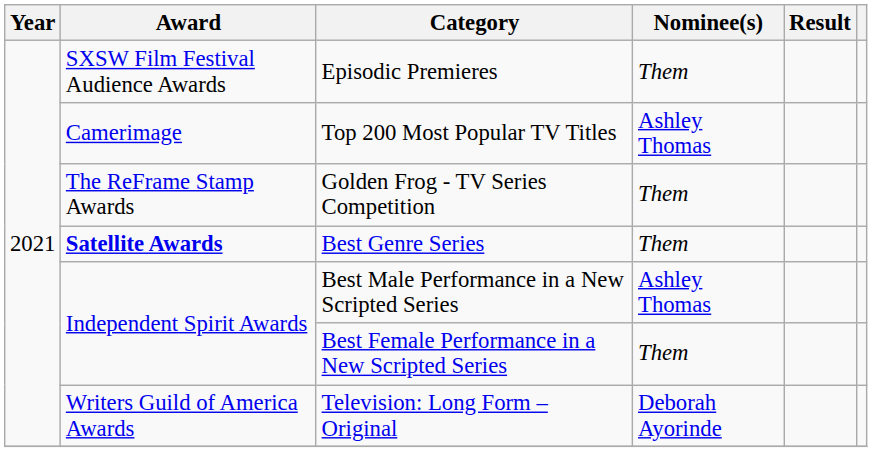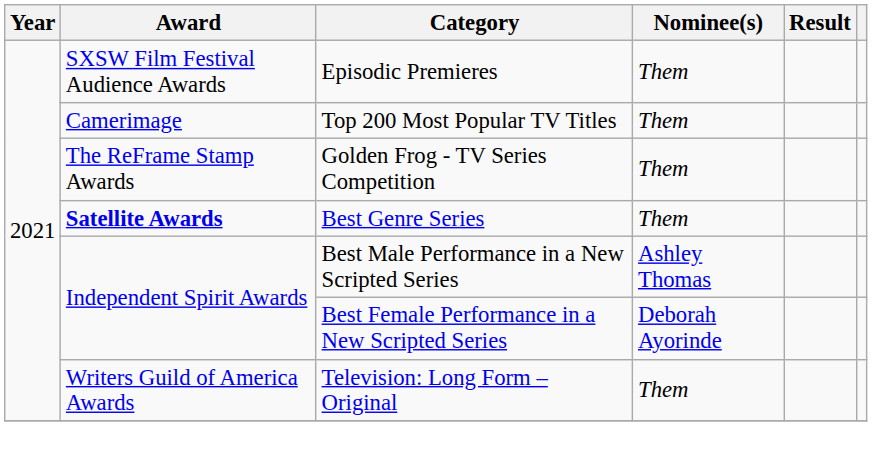 <table class="wikitable sortable">
 <tr>
 <th>Year</th>
 <th>Award</th>
 <th>Category</th>
 <th>Nominee(s)</th>
 <th>Result</th>
 <th></th>
 </tr>
 <tr>
 <td rowspan=7>2021</td>
 <td><a href='#'>SXSW Film Festival</a> Audience Awards</td>
 <td>Episodic Premieres</td>
 <td><em>Them</em></td>
 <td></td>
 <td></td>
 </tr>
 <tr>
 <td><a href='#'>Camerimage</a></td>
 <td>Top 200 Most Popular TV Titles</td>
-<td><a href='#'>Ashley Thomas</a></td>
+<td><em>Them</em></td>
 <td></td>
 <td></td>
 </tr>
 <tr>
 <td><a href='#'>The ReFrame Stamp</a> Awards</td>
 <td>Golden Frog - TV Series Competition</td>
 <td><em>Them</em></td>
 <td></td>
 <td></td>
 </tr>
 <tr>
 <td><strong><a href='#'>Satellite Awards</a></strong></td>
 <td><a href='#'>Best Genre Series</a></td>
 <td><em>Them</em></td>
 <td></td>
 <td></td>
 </tr>
 <tr>
 <td rowspan=2><a href='#'>Independent Spirit Awards</a></td>
 <td>Best Male Performance in a New Scripted Series</td>
 <td><a href='#'>Ashley Thomas</a></td>
 <td></td>
 <td></td>
 </tr>
 <tr>
 <td><a href='#'>Best Female Performance in a New Scripted Series</a></td>
-<td><em>Them</em></td>
+<td><a href='#'>Deborah Ayorinde</a></td>
 <td></td>
 <td></td>
 </tr>
 <tr>
 <td><a href='#'>Writers Guild of America Awards</a></td>
 <td><a href='#'>Television: Long Form – Original</a></td>
-<td><a href='#'>Deborah Ayorinde</a></td>
+<td><em>Them</em></td>
 <td></td>
 <td></td>
 </tr>
 <tr>
 </tr>
 </table>
